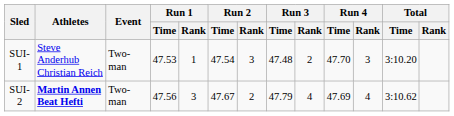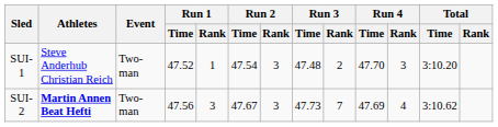 <table class="wikitable" style="font-size:90%">
 <tr>
 <th rowspan="2">Sled</th>
 <th rowspan="2">Athletes</th>
 <th rowspan="2">Event</th>
 <th colspan="2">Run 1</th>
 <th colspan="2">Run 2</th>
 <th colspan="2">Run 3</th>
 <th colspan="2">Run 4</th>
 <th colspan="2">Total</th>
 </tr>
 <tr>
 <th>Time</th>
 <th>Rank</th>
 <th>Time</th>
 <th>Rank</th>
 <th>Time</th>
 <th>Rank</th>
 <th>Time</th>
 <th>Rank</th>
 <th>Time</th>
 <th>Rank</th>
 </tr>
 <tr>
 <td align="center">SUI-1</td>
 <td><a href='#'>Steve Anderhub</a><br><a href='#'>Christian Reich</a></td>
 <td>Two-man</td>
-<td align="center">47.53</td>
+<td align="center">47.52</td>
 <td align="center">1</td>
 <td align="center">47.54</td>
 <td align="center">3</td>
 <td align="center">47.48</td>
 <td align="center">2</td>
 <td align="center">47.70</td>
 <td align="center">3</td>
 <td align="center">3:10.20</td>
 <td align="center"></td>
 </tr>
 <tr>
 <td align="center">SUI-2</td>
 <td><strong><a href='#'>Martin Annen</a><br><a href='#'>Beat Hefti</a></strong></td>
 <td>Two-man</td>
 <td align="center">47.56</td>
 <td align="center">3</td>
 <td align="center">47.67</td>
-<td align="center">2</td>
-<td align="center">47.79</td>
-<td align="center">4</td>
+<td align="center">3</td>
+<td align="center">47.73</td>
+<td align="center">7</td>
 <td align="center">47.69</td>
 <td align="center">4</td>
 <td align="center">3:10.62</td>
 <td align="center"></td>
 </tr>
 </table>
